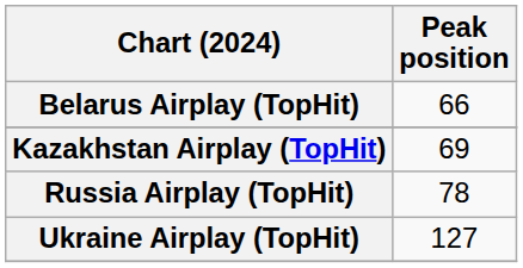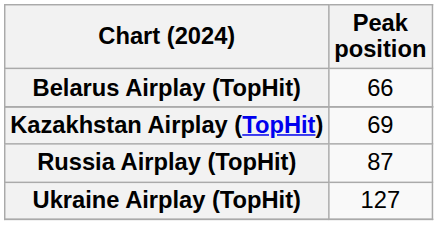 <table class="wikitable sortable plainrowheaders" style="text-align:center">
 <tr>
 <th scope="col">Chart (2024)</th>
 <th scope="col">Peak<br>position</th>
 </tr>
 <tr>
 <th scope="row">Belarus Airplay (TopHit)</th>
 <td>66</td>
 </tr>
 <tr>
 </tr>
 <tr>
 <th scope="row">Kazakhstan Airplay (<a href='#'>TopHit</a>)</th>
 <td>69</td>
 </tr>
 <tr>
 <th scope="row">Russia Airplay (TopHit)</th>
-<td>78</td>
+<td>87</td>
 </tr>
 <tr>
 <th scope="row">Ukraine Airplay (TopHit)</th>
 <td>127</td>
 </tr>
 <tr>
 </tr>
 </table>
